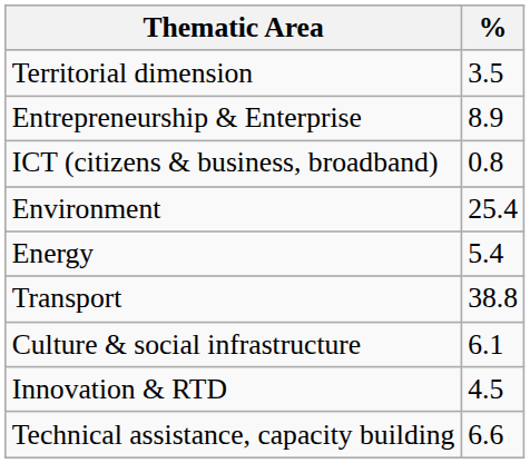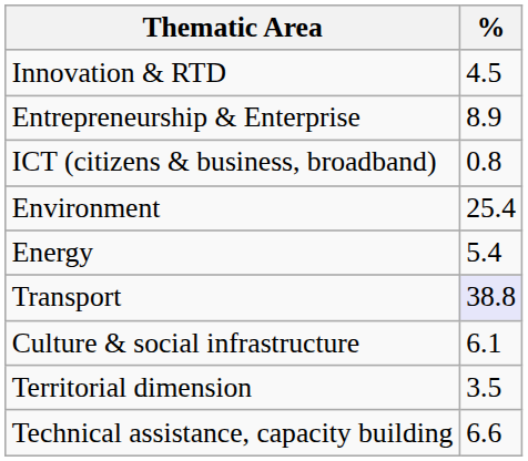 <table class="wikitable">
 <tr>
 <th>Thematic Area</th>
 <th>%</th>
 </tr>
 <tr>
-<td>Territorial dimension</td>
-<td>3.5</td>
+<td>Innovation & RTD</td>
+<td>4.5</td>
 </tr>
 <tr>
 <td>Entrepreneurship & Enterprise</td>
 <td>8.9</td>
 </tr>
 <tr>
 <td>ICT (citizens & business, broadband)</td>
 <td>0.8</td>
 </tr>
 <tr>
 <td>Environment</td>
 <td>25.4</td>
 </tr>
 <tr>
 <td>Energy</td>
 <td>5.4</td>
 </tr>
 <tr>
 <td>Transport</td>
-<td>38.8</td>
+<td style="background: lavender;">38.8</td>
 </tr>
 <tr>
 <td>Culture & social infrastructure</td>
 <td>6.1</td>
 </tr>
 <tr>
-<td>Innovation & RTD</td>
-<td>4.5</td>
+<td>Territorial dimension</td>
+<td>3.5</td>
 </tr>
 <tr>
 <td>Technical assistance, capacity building</td>
 <td>6.6</td>
 </tr>
 </table>
